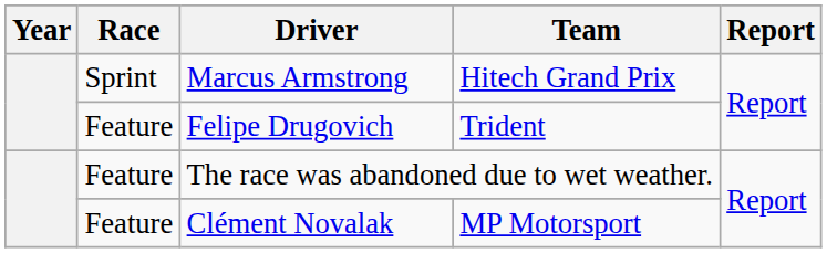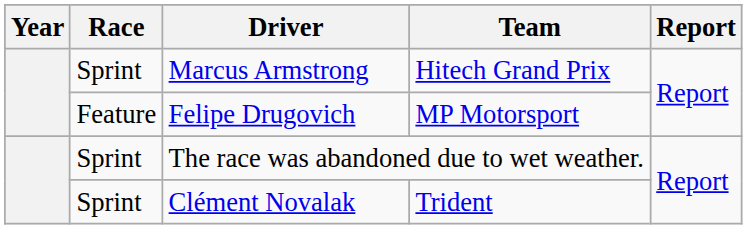 <table class="wikitable" style="font-size:95%;">
 <tr>
 <th>Year</th>
 <th>Race</th>
 <th>Driver</th>
 <th>Team</th>
 <th>Report</th>
 </tr>
 <tr>
 <th rowspan=2></th>
 <td>Sprint</td>
 <td> <a href='#'>Marcus Armstrong</a></td>
 <td><a href='#'>Hitech Grand Prix</a></td>
 <td rowspan=2><a href='#'>Report</a></td>
 </tr>
 <tr>
 <td>Feature</td>
 <td> <a href='#'>Felipe Drugovich</a></td>
-<td><a href='#'>Trident</a></td>
+<td><a href='#'>MP Motorsport</a></td>
 </tr>
 <tr>
 <th rowspan=2></th>
-<td>Feature</td>
+<td>Sprint</td>
 <td colspan=2>The race was abandoned due to wet weather.</td>
 <td rowspan=2><a href='#'>Report</a></td>
 </tr>
 <tr>
-<td>Feature</td>
+<td>Sprint</td>
 <td> <a href='#'>Clément Novalak</a></td>
-<td><a href='#'>MP Motorsport</a></td>
+<td><a href='#'>Trident</a></td>
 </tr>
 </table>
